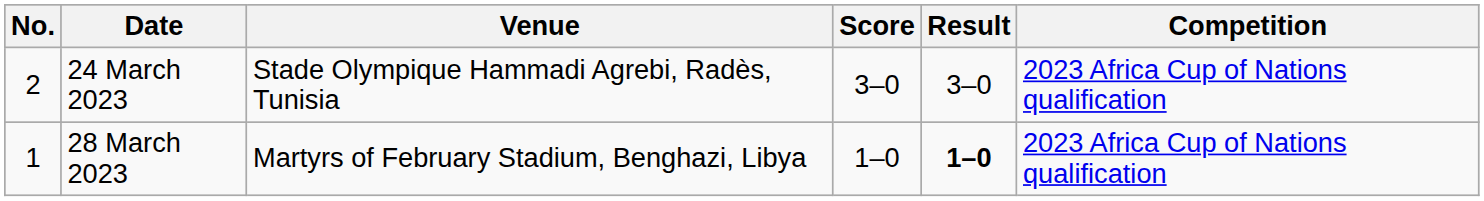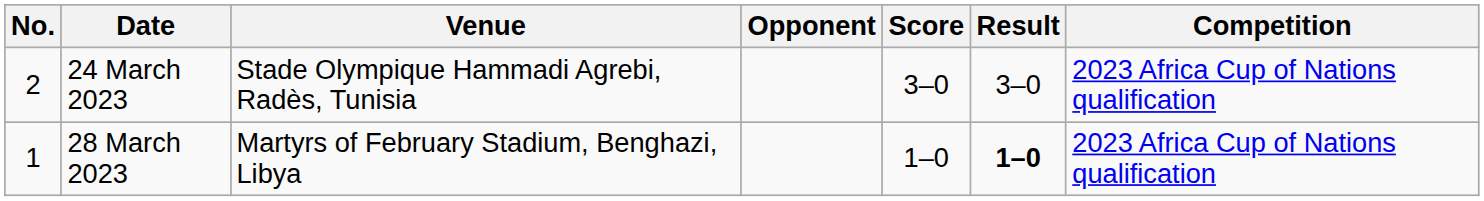 <table class="wikitable sortable">
 <tr>
 <th scope="col">No.</th>
 <th scope="col">Date</th>
 <th scope="col">Venue</th>
+<th scope="col">Opponent</th>
 <th scope="col">Score</th>
 <th scope="col">Result</th>
 <th scope="col">Competition</th>
 </tr>
 <tr>
 <td align="center">2</td>
 <td>24 March 2023</td>
 <td>Stade Olympique Hammadi Agrebi, Radès, Tunisia</td>
+<td></td>
 <td align="center">3–0</td>
 <td align="center">3–0</td>
 <td><a href='#'>2023 Africa Cup of Nations qualification</a></td>
 </tr>
 <tr>
 <td align="center">1</td>
 <td>28 March 2023</td>
 <td>Martyrs of February Stadium, Benghazi, Libya</td>
+<td></td>
 <td align="center">1–0</td>
 <td align="center"><strong>1–0</strong></td>
 <td><a href='#'>2023 Africa Cup of Nations qualification</a></td>
 </tr>
 </table>
